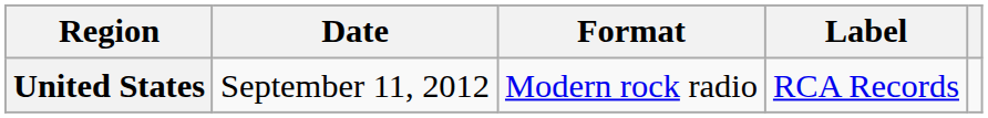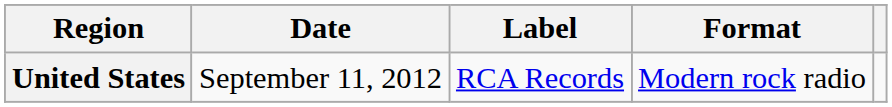 <table class="wikitable plainrowheaders">
 <tr>
 <th scope="col">Region</th>
 <th scope="col">Date</th>
+<th scope="col">Label</th>
 <th scope="col">Format</th>
-<th scope="col">Label</th>
 <th scope="col"></th>
 </tr>
 <tr>
 <th scope="row">United States</th>
 <td>September 11, 2012</td>
+<td><a href='#'>RCA Records</a></td>
 <td><a href='#'>Modern rock</a> radio</td>
-<td><a href='#'>RCA Records</a></td>
 <td align="center"></td>
 </tr>
 </table>
